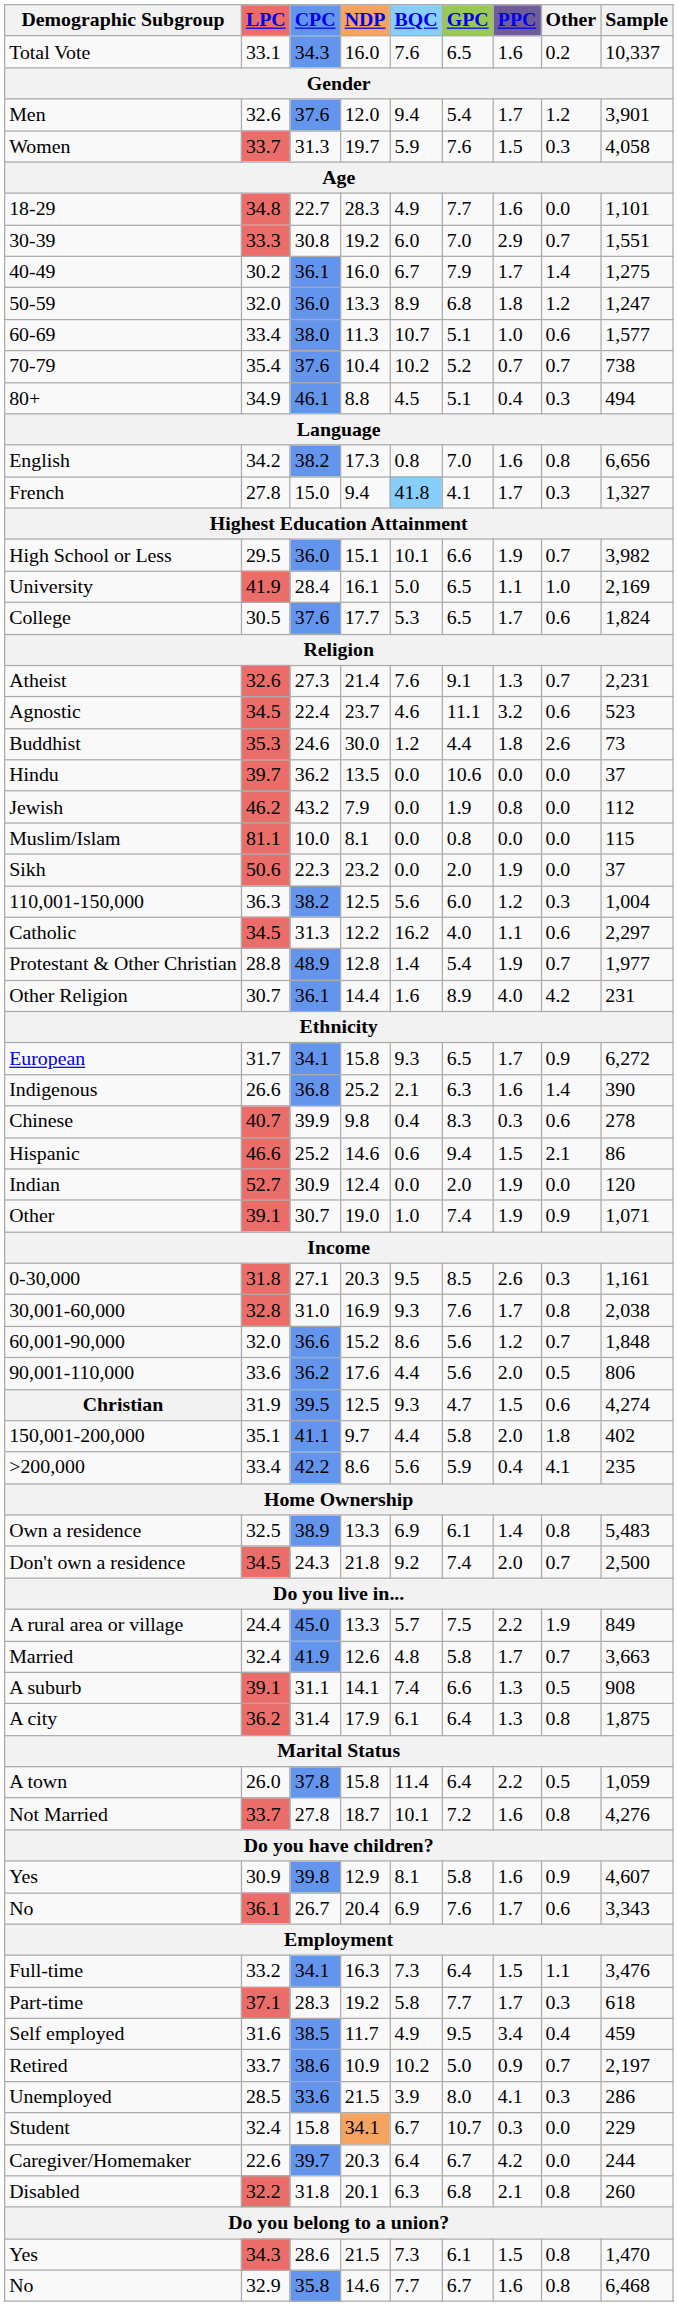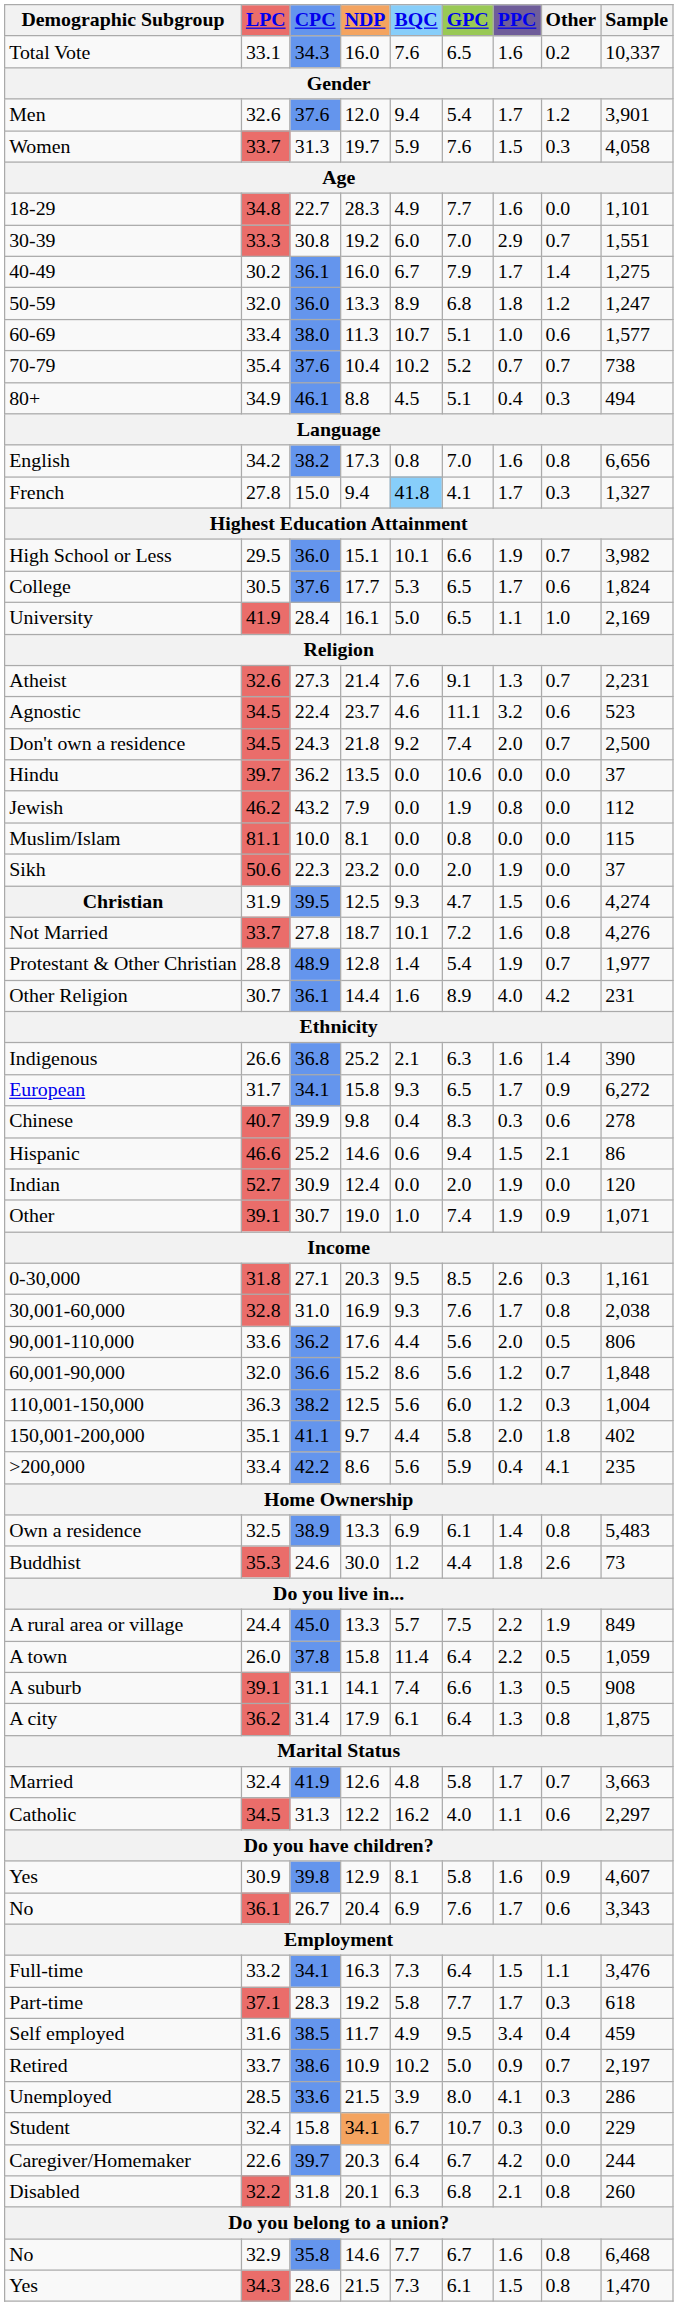 <table class="wikitable mw-collapsible">
 <tr>
 <th>Demographic Subgroup</th>
 <th style="background:#ea6d6a;"><a href='#'>LPC</a></th>
 <th style="background:#6495ed;"><a href='#'>CPC</a></th>
 <th style="background:#f4a460;"><a href='#'>NDP</a></th>
 <th style="background:#87cefa;"><a href='#'>BQC</a></th>
 <th style="background:#99c955;"><a href='#'>GPC</a></th>
 <th style="background:#6f5d9a;"><a href='#'>PPC</a></th>
 <th>Other</th>
 <th>Sample</th>
 </tr>
 <tr>
 <td>Total Vote</td>
 <td>33.1</td>
 <td style="background:#6495ed;">34.3</td>
 <td>16.0</td>
 <td>7.6</td>
 <td>6.5</td>
 <td>1.6</td>
 <td>0.2</td>
 <td>10,337</td>
 </tr>
 <tr>
 <th colspan="9">Gender</th>
 </tr>
 <tr>
 <td>Men</td>
 <td>32.6</td>
 <td style="background:#6495ed;">37.6</td>
 <td>12.0</td>
 <td>9.4</td>
 <td>5.4</td>
 <td>1.7</td>
 <td>1.2</td>
 <td>3,901</td>
 </tr>
 <tr>
 <td>Women</td>
 <td style="background:#ea6d6a;">33.7</td>
 <td>31.3</td>
 <td>19.7</td>
 <td>5.9</td>
 <td>7.6</td>
 <td>1.5</td>
 <td>0.3</td>
 <td>4,058</td>
 </tr>
 <tr>
 <th colspan="9">Age</th>
 </tr>
 <tr>
 <td>18-29</td>
 <td style="background:#ea6d6a;">34.8</td>
 <td>22.7</td>
 <td>28.3</td>
 <td>4.9</td>
 <td>7.7</td>
 <td>1.6</td>
 <td>0.0</td>
 <td>1,101</td>
 </tr>
 <tr>
 <td>30-39</td>
 <td style="background:#ea6d6a;">33.3</td>
 <td>30.8</td>
 <td>19.2</td>
 <td>6.0</td>
 <td>7.0</td>
 <td>2.9</td>
 <td>0.7</td>
 <td>1,551</td>
 </tr>
 <tr>
 <td>40-49</td>
 <td>30.2</td>
 <td style="background:#6495ed;">36.1</td>
 <td>16.0</td>
 <td>6.7</td>
 <td>7.9</td>
 <td>1.7</td>
 <td>1.4</td>
 <td>1,275</td>
 </tr>
 <tr>
 <td>50-59</td>
 <td>32.0</td>
 <td style="background:#6495ed;">36.0</td>
 <td>13.3</td>
 <td>8.9</td>
 <td>6.8</td>
 <td>1.8</td>
 <td>1.2</td>
 <td>1,247</td>
 </tr>
 <tr>
 <td>60-69</td>
 <td>33.4</td>
 <td style="background:#6495ed;">38.0</td>
 <td>11.3</td>
 <td>10.7</td>
 <td>5.1</td>
 <td>1.0</td>
 <td>0.6</td>
 <td>1,577</td>
 </tr>
 <tr>
 <td>70-79</td>
 <td>35.4</td>
 <td style="background:#6495ed;">37.6</td>
 <td>10.4</td>
 <td>10.2</td>
 <td>5.2</td>
 <td>0.7</td>
 <td>0.7</td>
 <td>738</td>
 </tr>
 <tr>
 <td>80+</td>
 <td>34.9</td>
 <td style="background:#6495ed;">46.1</td>
 <td>8.8</td>
 <td>4.5</td>
 <td>5.1</td>
 <td>0.4</td>
 <td>0.3</td>
 <td>494</td>
 </tr>
 <tr>
 <th colspan="9">Language</th>
 </tr>
 <tr>
 <td>English</td>
 <td>34.2</td>
 <td style="background:#6495ed;">38.2</td>
 <td>17.3</td>
 <td>0.8</td>
 <td>7.0</td>
 <td>1.6</td>
 <td>0.8</td>
 <td>6,656</td>
 </tr>
 <tr>
 <td>French</td>
 <td>27.8</td>
 <td>15.0</td>
 <td>9.4</td>
 <td style="background:#87cefa;">41.8</td>
 <td>4.1</td>
 <td>1.7</td>
 <td>0.3</td>
 <td>1,327</td>
 </tr>
 <tr>
 <th colspan="9">Highest Education Attainment</th>
 </tr>
 <tr>
 <td>High School or Less</td>
 <td>29.5</td>
 <td style="background:#6495ed;">36.0</td>
 <td>15.1</td>
 <td>10.1</td>
 <td>6.6</td>
 <td>1.9</td>
 <td>0.7</td>
 <td>3,982</td>
 </tr>
 <tr>
+<td>College</td>
+<td>30.5</td>
+<td style="background:#6495ed;">37.6</td>
+<td>17.7</td>
+<td>5.3</td>
+<td>6.5</td>
+<td>1.7</td>
+<td>0.6</td>
+<td>1,824</td>
+</tr>
+<tr>
 <td>University</td>
 <td style="background:#ea6d6a;">41.9</td>
 <td>28.4</td>
 <td>16.1</td>
 <td>5.0</td>
 <td>6.5</td>
 <td>1.1</td>
 <td>1.0</td>
 <td>2,169</td>
-</tr>
-<tr>
-<td>College</td>
-<td>30.5</td>
-<td style="background:#6495ed;">37.6</td>
-<td>17.7</td>
-<td>5.3</td>
-<td>6.5</td>
-<td>1.7</td>
-<td>0.6</td>
-<td>1,824</td>
 </tr>
 <tr>
 <th colspan="9">Religion</th>
 </tr>
 <tr>
 <td>Atheist</td>
 <td style="background:#ea6d6a;">32.6</td>
 <td>27.3</td>
 <td>21.4</td>
 <td>7.6</td>
 <td>9.1</td>
 <td>1.3</td>
 <td>0.7</td>
 <td>2,231</td>
 </tr>
 <tr>
 <td>Agnostic</td>
 <td style="background:#ea6d6a;">34.5</td>
 <td>22.4</td>
 <td>23.7</td>
 <td>4.6</td>
 <td>11.1</td>
 <td>3.2</td>
 <td>0.6</td>
 <td>523</td>
 </tr>
 <tr>
-<td>Buddhist</td>
-<td style="background:#ea6d6a;">35.3</td>
-<td>24.6</td>
-<td>30.0</td>
-<td>1.2</td>
-<td>4.4</td>
-<td>1.8</td>
-<td>2.6</td>
-<td>73</td>
+<td>Don't own a residence</td>
+<td style="background:#ea6d6a;">34.5</td>
+<td>24.3</td>
+<td>21.8</td>
+<td>9.2</td>
+<td>7.4</td>
+<td>2.0</td>
+<td>0.7</td>
+<td>2,500</td>
 </tr>
 <tr>
 <td>Hindu</td>
 <td style="background:#ea6d6a;">39.7</td>
 <td>36.2</td>
 <td>13.5</td>
 <td>0.0</td>
 <td>10.6</td>
 <td>0.0</td>
 <td>0.0</td>
 <td>37</td>
 </tr>
 <tr>
 <td>Jewish</td>
 <td style="background:#ea6d6a;">46.2</td>
 <td>43.2</td>
 <td>7.9</td>
 <td>0.0</td>
 <td>1.9</td>
 <td>0.8</td>
 <td>0.0</td>
 <td>112</td>
 </tr>
 <tr>
 <td>Muslim/Islam</td>
 <td style="background:#ea6d6a;">81.1</td>
 <td>10.0</td>
 <td>8.1</td>
 <td>0.0</td>
 <td>0.8</td>
 <td>0.0</td>
 <td>0.0</td>
 <td>115</td>
 </tr>
 <tr>
 <td>Sikh</td>
 <td style="background:#ea6d6a;">50.6</td>
 <td>22.3</td>
 <td>23.2</td>
 <td>0.0</td>
 <td>2.0</td>
 <td>1.9</td>
 <td>0.0</td>
 <td>37</td>
 </tr>
 <tr>
-<td>110,001-150,000</td>
-<td>36.3</td>
-<td style="background:#6495ed;">38.2</td>
+<th>Christian</th>
+<td>31.9</td>
+<td style="background:#6495ed;">39.5</td>
 <td>12.5</td>
-<td>5.6</td>
-<td>6.0</td>
-<td>1.2</td>
-<td>0.3</td>
-<td>1,004</td>
+<td>9.3</td>
+<td>4.7</td>
+<td>1.5</td>
+<td>0.6</td>
+<td>4,274</td>
 </tr>
 <tr>
-<td>Catholic</td>
-<td style="background:#ea6d6a;">34.5</td>
-<td>31.3</td>
-<td>12.2</td>
-<td>16.2</td>
-<td>4.0</td>
-<td>1.1</td>
-<td>0.6</td>
-<td>2,297</td>
+<td>Not Married</td>
+<td style="background:#ea6d6a;">33.7</td>
+<td>27.8</td>
+<td>18.7</td>
+<td>10.1</td>
+<td>7.2</td>
+<td>1.6</td>
+<td>0.8</td>
+<td>4,276</td>
 </tr>
 <tr>
 <td>Protestant & Other Christian</td>
 <td>28.8</td>
 <td style="background:#6495ed;">48.9</td>
 <td>12.8</td>
 <td>1.4</td>
 <td>5.4</td>
 <td>1.9</td>
 <td>0.7</td>
 <td>1,977</td>
 </tr>
 <tr>
 <td>Other Religion</td>
 <td>30.7</td>
 <td style="background:#6495ed;">36.1</td>
 <td>14.4</td>
 <td>1.6</td>
 <td>8.9</td>
 <td>4.0</td>
 <td>4.2</td>
 <td>231</td>
 </tr>
 <tr>
 <th colspan="9">Ethnicity</th>
 </tr>
 <tr>
+<td>Indigenous</td>
+<td>26.6</td>
+<td style="background:#6495ed;">36.8</td>
+<td>25.2</td>
+<td>2.1</td>
+<td>6.3</td>
+<td>1.6</td>
+<td>1.4</td>
+<td>390</td>
+</tr>
+<tr>
 <td><a href='#'>European</a></td>
 <td>31.7</td>
 <td style="background:#6495ed;">34.1</td>
 <td>15.8</td>
 <td>9.3</td>
 <td>6.5</td>
 <td>1.7</td>
 <td>0.9</td>
 <td>6,272</td>
-</tr>
-<tr>
-<td>Indigenous</td>
-<td>26.6</td>
-<td style="background:#6495ed;">36.8</td>
-<td>25.2</td>
-<td>2.1</td>
-<td>6.3</td>
-<td>1.6</td>
-<td>1.4</td>
-<td>390</td>
 </tr>
 <tr>
 <td>Chinese</td>
 <td style="background:#ea6d6a;">40.7</td>
 <td>39.9</td>
 <td>9.8</td>
 <td>0.4</td>
 <td>8.3</td>
 <td>0.3</td>
 <td>0.6</td>
 <td>278</td>
 </tr>
 <tr>
 <td>Hispanic</td>
 <td style="background:#ea6d6a;">46.6</td>
 <td>25.2</td>
 <td>14.6</td>
 <td>0.6</td>
 <td>9.4</td>
 <td>1.5</td>
 <td>2.1</td>
 <td>86</td>
 </tr>
 <tr>
 <td>Indian</td>
 <td style="background:#ea6d6a;">52.7</td>
 <td>30.9</td>
 <td>12.4</td>
 <td>0.0</td>
 <td>2.0</td>
 <td>1.9</td>
 <td>0.0</td>
 <td>120</td>
 </tr>
 <tr>
 <td>Other</td>
 <td style="background:#ea6d6a;">39.1</td>
 <td>30.7</td>
 <td>19.0</td>
 <td>1.0</td>
 <td>7.4</td>
 <td>1.9</td>
 <td>0.9</td>
 <td>1,071</td>
 </tr>
 <tr>
 <th colspan="9">Income</th>
 </tr>
 <tr>
 <td>0-30,000</td>
 <td style="background:#ea6d6a;">31.8</td>
 <td>27.1</td>
 <td>20.3</td>
 <td>9.5</td>
 <td>8.5</td>
 <td>2.6</td>
 <td>0.3</td>
 <td>1,161</td>
 </tr>
 <tr>
 <td>30,001-60,000</td>
 <td style="background:#ea6d6a;">32.8</td>
 <td>31.0</td>
 <td>16.9</td>
 <td>9.3</td>
 <td>7.6</td>
 <td>1.7</td>
 <td>0.8</td>
 <td>2,038</td>
 </tr>
 <tr>
+<td>90,001-110,000</td>
+<td>33.6</td>
+<td style="background:#6495ed;">36.2</td>
+<td>17.6</td>
+<td>4.4</td>
+<td>5.6</td>
+<td>2.0</td>
+<td>0.5</td>
+<td>806</td>
+</tr>
+<tr>
 <td>60,001-90,000</td>
 <td>32.0</td>
 <td style="background:#6495ed;">36.6</td>
 <td>15.2</td>
 <td>8.6</td>
 <td>5.6</td>
 <td>1.2</td>
 <td>0.7</td>
 <td>1,848</td>
 </tr>
 <tr>
-<td>90,001-110,000</td>
-<td>33.6</td>
-<td style="background:#6495ed;">36.2</td>
-<td>17.6</td>
-<td>4.4</td>
+<td>110,001-150,000</td>
+<td>36.3</td>
+<td style="background:#6495ed;">38.2</td>
+<td>12.5</td>
 <td>5.6</td>
-<td>2.0</td>
-<td>0.5</td>
-<td>806</td>
-</tr>
-<tr>
-<th>Christian</th>
-<td>31.9</td>
-<td style="background:#6495ed;">39.5</td>
-<td>12.5</td>
-<td>9.3</td>
-<td>4.7</td>
-<td>1.5</td>
-<td>0.6</td>
-<td>4,274</td>
+<td>6.0</td>
+<td>1.2</td>
+<td>0.3</td>
+<td>1,004</td>
 </tr>
 <tr>
 <td>150,001-200,000</td>
 <td>35.1</td>
 <td style="background:#6495ed;">41.1</td>
 <td>9.7</td>
 <td>4.4</td>
 <td>5.8</td>
 <td>2.0</td>
 <td>1.8</td>
 <td>402</td>
 </tr>
 <tr>
 <td>>200,000</td>
 <td>33.4</td>
 <td style="background:#6495ed;">42.2</td>
 <td>8.6</td>
 <td>5.6</td>
 <td>5.9</td>
 <td>0.4</td>
 <td>4.1</td>
 <td>235</td>
 </tr>
 <tr>
 <th colspan="9">Home Ownership</th>
 </tr>
 <tr>
 <td>Own a residence</td>
 <td>32.5</td>
 <td style="background:#6495ed;">38.9</td>
 <td>13.3</td>
 <td>6.9</td>
 <td>6.1</td>
 <td>1.4</td>
 <td>0.8</td>
 <td>5,483</td>
 </tr>
 <tr>
-<td>Don't own a residence</td>
-<td style="background:#ea6d6a;">34.5</td>
-<td>24.3</td>
-<td>21.8</td>
-<td>9.2</td>
-<td>7.4</td>
-<td>2.0</td>
-<td>0.7</td>
-<td>2,500</td>
+<td>Buddhist</td>
+<td style="background:#ea6d6a;">35.3</td>
+<td>24.6</td>
+<td>30.0</td>
+<td>1.2</td>
+<td>4.4</td>
+<td>1.8</td>
+<td>2.6</td>
+<td>73</td>
 </tr>
 <tr>
 <th colspan="9">Do you live in...</th>
 </tr>
 <tr>
 <td>A rural area or village</td>
 <td>24.4</td>
 <td style="background:#6495ed;">45.0</td>
 <td>13.3</td>
 <td>5.7</td>
 <td>7.5</td>
 <td>2.2</td>
 <td>1.9</td>
 <td>849</td>
 </tr>
 <tr>
-<td>Married</td>
-<td>32.4</td>
-<td style="background:#6495ed;">41.9</td>
-<td>12.6</td>
-<td>4.8</td>
-<td>5.8</td>
-<td>1.7</td>
-<td>0.7</td>
-<td>3,663</td>
+<td>A town</td>
+<td>26.0</td>
+<td style="background:#6495ed;">37.8</td>
+<td>15.8</td>
+<td>11.4</td>
+<td>6.4</td>
+<td>2.2</td>
+<td>0.5</td>
+<td>1,059</td>
 </tr>
 <tr>
 <td>A suburb</td>
 <td style="background:#ea6d6a;">39.1</td>
 <td>31.1</td>
 <td>14.1</td>
 <td>7.4</td>
 <td>6.6</td>
 <td>1.3</td>
 <td>0.5</td>
 <td>908</td>
 </tr>
 <tr>
 <td>A city</td>
 <td style="background:#ea6d6a;">36.2</td>
 <td>31.4</td>
 <td>17.9</td>
 <td>6.1</td>
 <td>6.4</td>
 <td>1.3</td>
 <td>0.8</td>
 <td>1,875</td>
 </tr>
 <tr>
 <th colspan="9">Marital Status</th>
 </tr>
 <tr>
-<td>A town</td>
-<td>26.0</td>
-<td style="background:#6495ed;">37.8</td>
-<td>15.8</td>
-<td>11.4</td>
-<td>6.4</td>
-<td>2.2</td>
-<td>0.5</td>
-<td>1,059</td>
+<td>Married</td>
+<td>32.4</td>
+<td style="background:#6495ed;">41.9</td>
+<td>12.6</td>
+<td>4.8</td>
+<td>5.8</td>
+<td>1.7</td>
+<td>0.7</td>
+<td>3,663</td>
 </tr>
 <tr>
-<td>Not Married</td>
-<td style="background:#ea6d6a;">33.7</td>
-<td>27.8</td>
-<td>18.7</td>
-<td>10.1</td>
-<td>7.2</td>
-<td>1.6</td>
-<td>0.8</td>
-<td>4,276</td>
+<td>Catholic</td>
+<td style="background:#ea6d6a;">34.5</td>
+<td>31.3</td>
+<td>12.2</td>
+<td>16.2</td>
+<td>4.0</td>
+<td>1.1</td>
+<td>0.6</td>
+<td>2,297</td>
 </tr>
 <tr>
 <th colspan="9">Do you have children?</th>
 </tr>
 <tr>
 <td>Yes</td>
 <td>30.9</td>
 <td style="background:#6495ed;">39.8</td>
 <td>12.9</td>
 <td>8.1</td>
 <td>5.8</td>
 <td>1.6</td>
 <td>0.9</td>
 <td>4,607</td>
 </tr>
 <tr>
 <td>No</td>
 <td style="background:#ea6d6a;">36.1</td>
 <td>26.7</td>
 <td>20.4</td>
 <td>6.9</td>
 <td>7.6</td>
 <td>1.7</td>
 <td>0.6</td>
 <td>3,343</td>
 </tr>
 <tr>
 <th colspan="9">Employment</th>
 </tr>
 <tr>
 <td>Full-time</td>
 <td>33.2</td>
 <td style="background:#6495ed;">34.1</td>
 <td>16.3</td>
 <td>7.3</td>
 <td>6.4</td>
 <td>1.5</td>
 <td>1.1</td>
 <td>3,476</td>
 </tr>
 <tr>
 <td>Part-time</td>
 <td style="background:#ea6d6a;">37.1</td>
 <td>28.3</td>
 <td>19.2</td>
 <td>5.8</td>
 <td>7.7</td>
 <td>1.7</td>
 <td>0.3</td>
 <td>618</td>
 </tr>
 <tr>
 <td>Self employed</td>
 <td>31.6</td>
 <td style="background:#6495ed;">38.5</td>
 <td>11.7</td>
 <td>4.9</td>
 <td>9.5</td>
 <td>3.4</td>
 <td>0.4</td>
 <td>459</td>
 </tr>
 <tr>
 <td>Retired</td>
 <td>33.7</td>
 <td style="background:#6495ed;">38.6</td>
 <td>10.9</td>
 <td>10.2</td>
 <td>5.0</td>
 <td>0.9</td>
 <td>0.7</td>
 <td>2,197</td>
 </tr>
 <tr>
 <td>Unemployed</td>
 <td>28.5</td>
 <td style="background:#6495ed;">33.6</td>
 <td>21.5</td>
 <td>3.9</td>
 <td>8.0</td>
 <td>4.1</td>
 <td>0.3</td>
 <td>286</td>
 </tr>
 <tr>
 <td>Student</td>
 <td>32.4</td>
 <td>15.8</td>
 <td style="background:#f4a460;">34.1</td>
 <td>6.7</td>
 <td>10.7</td>
 <td>0.3</td>
 <td>0.0</td>
 <td>229</td>
 </tr>
 <tr>
 <td>Caregiver/Homemaker</td>
 <td>22.6</td>
 <td style="background:#6495ed;">39.7</td>
 <td>20.3</td>
 <td>6.4</td>
 <td>6.7</td>
 <td>4.2</td>
 <td>0.0</td>
 <td>244</td>
 </tr>
 <tr>
 <td>Disabled</td>
 <td style="background:#ea6d6a;">32.2</td>
 <td>31.8</td>
 <td>20.1</td>
 <td>6.3</td>
 <td>6.8</td>
 <td>2.1</td>
 <td>0.8</td>
 <td>260</td>
 </tr>
 <tr>
 <th colspan="9">Do you belong to a union?</th>
 </tr>
 <tr>
+<td>No</td>
+<td>32.9</td>
+<td style="background:#6495ed;">35.8</td>
+<td>14.6</td>
+<td>7.7</td>
+<td>6.7</td>
+<td>1.6</td>
+<td>0.8</td>
+<td>6,468</td>
+</tr>
+<tr>
 <td>Yes</td>
 <td style="background:#ea6d6a;">34.3</td>
 <td>28.6</td>
 <td>21.5</td>
 <td>7.3</td>
 <td>6.1</td>
 <td>1.5</td>
 <td>0.8</td>
 <td>1,470</td>
 </tr>
-<tr>
-<td>No</td>
-<td>32.9</td>
-<td style="background:#6495ed;">35.8</td>
-<td>14.6</td>
-<td>7.7</td>
-<td>6.7</td>
-<td>1.6</td>
-<td>0.8</td>
-<td>6,468</td>
-</tr>
 </table>
